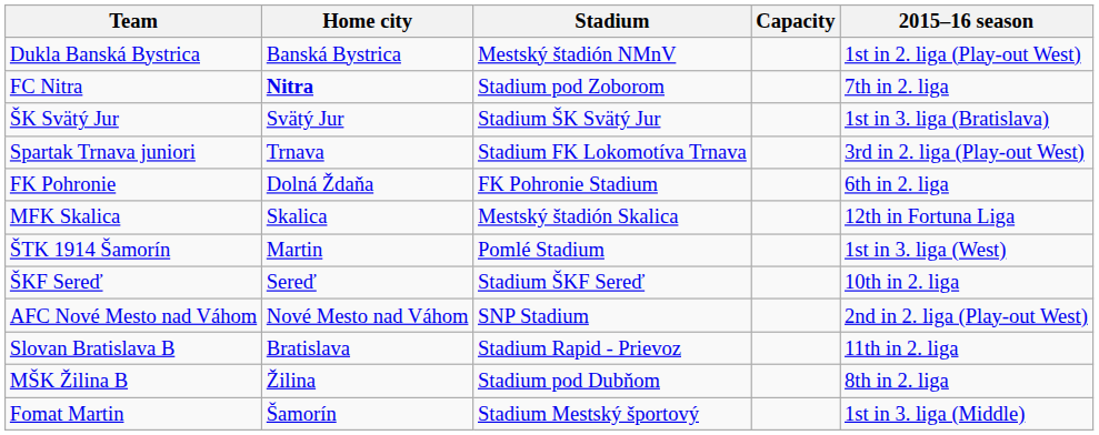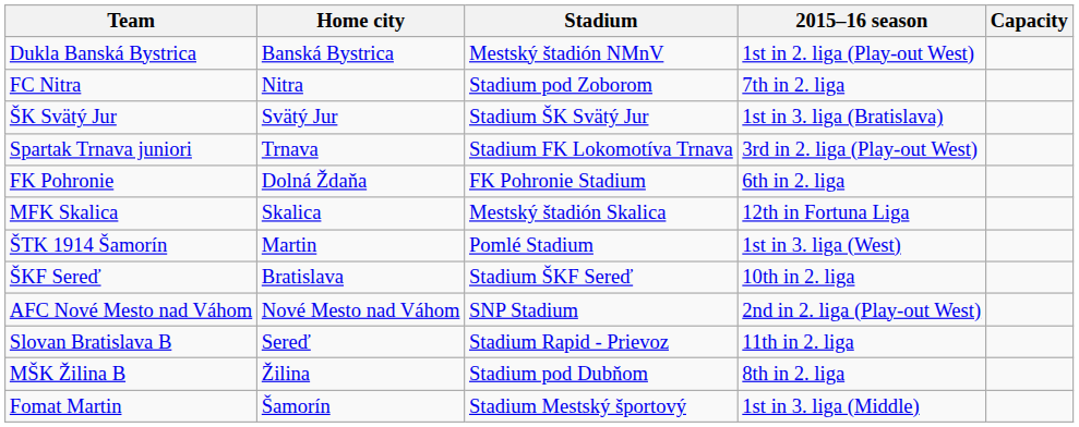 <table class="wikitable sortable">
 <tr>
 <th>Team</th>
 <th>Home city</th>
 <th>Stadium</th>
+<th>2015–16 season</th>
 <th>Capacity</th>
-<th>2015–16 season</th>
 </tr>
 <tr>
 <td><a href='#'>Dukla Banská Bystrica</a></td>
 <td><a href='#'>Banská Bystrica</a></td>
 <td><a href='#'>Mestský štadión NMnV</a></td>
+<td><a href='#'>1st in 2. liga (Play-out West)</a></td>
 <td></td>
-<td><a href='#'>1st in 2. liga (Play-out West)</a></td>
 </tr>
 <tr>
 <td><a href='#'>FC Nitra</a></td>
-<td><strong><a href='#'>Nitra</a></strong></td>
+<td><a href='#'>Nitra</a></td>
 <td><a href='#'>Stadium pod Zoborom</a></td>
+<td><a href='#'>7th in 2. liga</a></td>
 <td></td>
-<td><a href='#'>7th in 2. liga</a></td>
 </tr>
 <tr>
 <td><a href='#'>ŠK Svätý Jur</a></td>
 <td><a href='#'>Svätý Jur</a></td>
 <td><a href='#'>Stadium ŠK Svätý Jur</a></td>
+<td><a href='#'>1st in 3. liga (Bratislava)</a></td>
 <td></td>
-<td><a href='#'>1st in 3. liga (Bratislava)</a></td>
 </tr>
 <tr>
 <td><a href='#'>Spartak Trnava juniori</a></td>
 <td><a href='#'>Trnava</a></td>
 <td><a href='#'>Stadium FK Lokomotíva Trnava</a></td>
+<td><a href='#'>3rd in 2. liga (Play-out West)</a></td>
 <td></td>
-<td><a href='#'>3rd in 2. liga (Play-out West)</a></td>
 </tr>
 <tr>
 <td><a href='#'>FK Pohronie</a></td>
 <td><a href='#'>Dolná Ždaňa</a></td>
 <td><a href='#'>FK Pohronie Stadium</a></td>
+<td><a href='#'>6th in 2. liga</a></td>
 <td></td>
-<td><a href='#'>6th in 2. liga</a></td>
 </tr>
 <tr>
 <td><a href='#'>MFK Skalica</a></td>
 <td><a href='#'>Skalica</a></td>
 <td><a href='#'>Mestský štadión Skalica</a></td>
+<td><a href='#'>12th in Fortuna Liga</a></td>
 <td></td>
-<td><a href='#'>12th in Fortuna Liga</a></td>
 </tr>
 <tr>
 <td><a href='#'>ŠTK 1914 Šamorín</a></td>
 <td><a href='#'>Martin</a></td>
 <td><a href='#'>Pomlé Stadium</a></td>
+<td><a href='#'>1st in 3. liga (West)</a></td>
 <td></td>
-<td><a href='#'>1st in 3. liga (West)</a></td>
 </tr>
 <tr>
 <td><a href='#'>ŠKF Sereď</a></td>
-<td><a href='#'>Sereď</a></td>
+<td><a href='#'>Bratislava</a></td>
 <td><a href='#'>Stadium ŠKF Sereď</a></td>
+<td><a href='#'>10th in 2. liga</a></td>
 <td></td>
-<td><a href='#'>10th in 2. liga</a></td>
 </tr>
 <tr>
 <td><a href='#'>AFC Nové Mesto nad Váhom</a></td>
 <td><a href='#'>Nové Mesto nad Váhom</a></td>
 <td><a href='#'>SNP Stadium</a></td>
+<td><a href='#'>2nd in 2. liga (Play-out West)</a></td>
 <td></td>
-<td><a href='#'>2nd in 2. liga (Play-out West)</a></td>
 </tr>
 <tr>
 <td><a href='#'>Slovan Bratislava B</a></td>
-<td><a href='#'>Bratislava</a></td>
+<td><a href='#'>Sereď</a></td>
 <td><a href='#'>Stadium Rapid - Prievoz</a></td>
+<td><a href='#'>11th in 2. liga</a></td>
 <td></td>
-<td><a href='#'>11th in 2. liga</a></td>
 </tr>
 <tr>
 <td><a href='#'>MŠK Žilina B</a></td>
 <td><a href='#'>Žilina</a></td>
 <td><a href='#'>Stadium pod Dubňom</a></td>
+<td><a href='#'>8th in 2. liga</a></td>
 <td></td>
-<td><a href='#'>8th in 2. liga</a></td>
 </tr>
 <tr>
 <td><a href='#'>Fomat Martin</a></td>
 <td><a href='#'>Šamorín</a></td>
 <td><a href='#'>Stadium Mestský športový</a></td>
+<td><a href='#'>1st in 3. liga (Middle)</a></td>
 <td></td>
-<td><a href='#'>1st in 3. liga (Middle)</a></td>
 </tr>
 </table>
